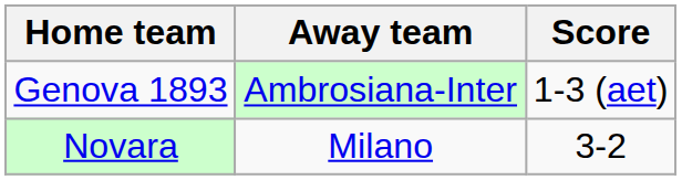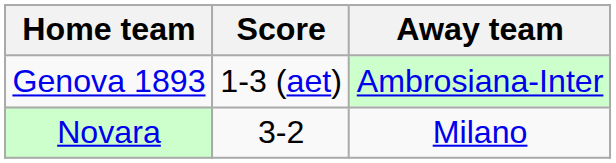 <table class="wikitable" style="text-align: center">
 <tr>
 <th>Home team</th>
+<th>Score</th>
 <th>Away team</th>
-<th>Score</th>
 </tr>
 <tr>
 <td><a href='#'>Genova 1893</a></td>
+<td>1-3 (<a href='#'>aet</a>)</td>
 <td bgcolor="ccffcc"><a href='#'>Ambrosiana-Inter</a></td>
-<td>1-3 (<a href='#'>aet</a>)</td>
 </tr>
 <tr>
 <td bgcolor="ccffcc"><a href='#'>Novara</a></td>
+<td>3-2</td>
 <td><a href='#'>Milano</a></td>
-<td>3-2</td>
 </tr>
 </table>
